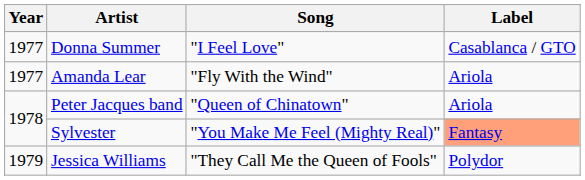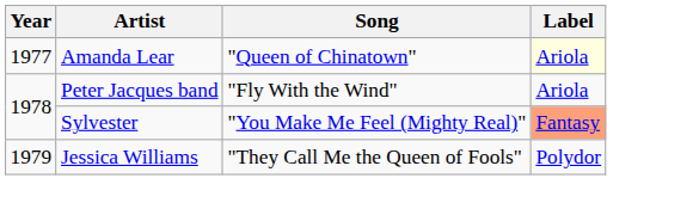 <table class="wikitable">
 <tr>
 <th>Year</th>
 <th>Artist</th>
 <th>Song</th>
 <th>Label</th>
 </tr>
 <tr>
 <td height=20>1977</td>
-<td><a href='#'>Donna Summer</a></td>
-<td>"<a href='#'>I Feel Love</a>"</td>
-<td><a href='#'>Casablanca</a> / <a href='#'>GTO</a></td>
-</tr>
-<tr>
-<td height=20>1977</td>
 <td><a href='#'>Amanda Lear</a></td>
-<td>"Fly With the Wind"</td>
-<td><a href='#'>Ariola</a></td>
+<td>"<a href='#'>Queen of Chinatown</a>"</td>
+<td style="background: lightyellow;"><a href='#'>Ariola</a></td>
 </tr>
 <tr>
 <td rowspan="2">1978</td>
 <td><a href='#'>Peter Jacques band</a></td>
-<td>"<a href='#'>Queen of Chinatown</a>"</td>
+<td>"Fly With the Wind"</td>
 <td><a href='#'>Ariola</a></td>
 </tr>
 <tr>
 <td><a href='#'>Sylvester</a></td>
 <td>"<a href='#'>You Make Me Feel (Mighty Real)</a>"</td>
 <td style="background: lightsalmon;"><a href='#'>Fantasy</a></td>
 </tr>
 <tr>
 <td height=20>1979</td>
 <td><a href='#'>Jessica Williams</a></td>
 <td>"They Call Me the Queen of Fools"</td>
 <td><a href='#'>Polydor</a></td>
 </tr>
 </table>
